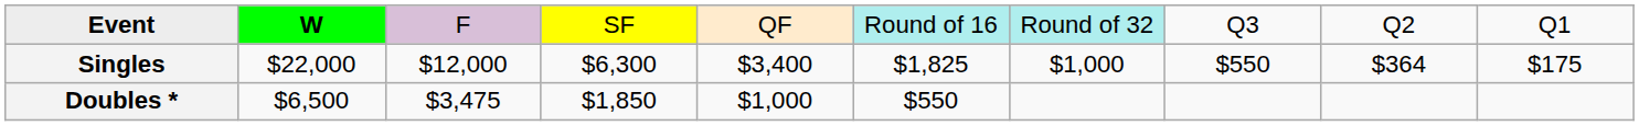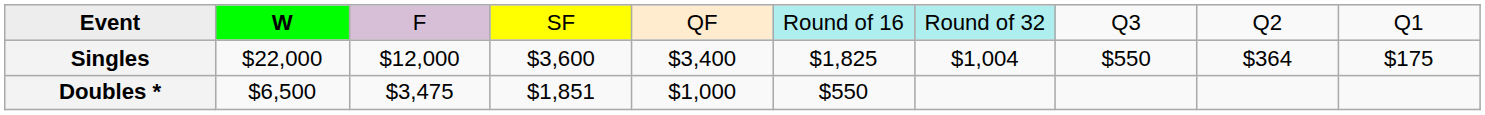 <table class=wikitable style=font-size:90%;text-align:center>
 <tr>
 <td style="width:130px; background:#ededed;"><strong>Event</strong></td>
 <td style="width:80px; background:lime;"><strong>W</strong></td>
 <td style="width:85px; background:thistle;">F</td>
 <td style="width:85px; background:#ff0;">SF</td>
 <td style="width:85px; background:#ffebcd;">QF</td>
 <td style="width:85px; background:#afeeee;">Round of 16</td>
 <td style="width:85px; background:#afeeee;">Round of 32</td>
 <td width=85>Q3</td>
 <td width=85>Q2</td>
 <td width=85>Q1</td>
 </tr>
 <tr>
 <td style="background:#f3f3f3;"><strong>Singles</strong></td>
 <td>$22,000</td>
 <td>$12,000</td>
-<td>$6,300</td>
+<td>$3,600</td>
 <td>$3,400</td>
 <td>$1,825</td>
-<td>$1,000</td>
+<td>$1,004</td>
 <td>$550</td>
 <td>$364</td>
 <td>$175</td>
 </tr>
 <tr>
 <td style="background:#f3f3f3;"><strong>Doubles *</strong></td>
 <td>$6,500</td>
 <td>$3,475</td>
-<td>$1,850</td>
+<td>$1,851</td>
 <td>$1,000</td>
 <td>$550</td>
 <td></td>
 <td></td>
 <td></td>
 <td></td>
 </tr>
 </table>
